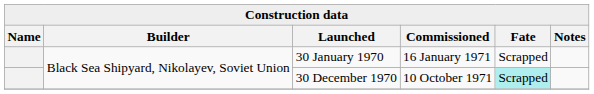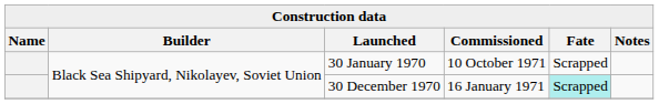 <table class="wikitable plainrowheaders">
 <tr>
 <th colspan="6" style="background:#eee;" align="center">Construction data</th>
 </tr>
 <tr>
 <th scope="col">Name</th>
 <th scope="col">Builder</th>
 <th scope="col">Launched</th>
 <th scope="col">Commissioned</th>
 <th scope="col">Fate</th>
 <th scope="col">Notes</th>
 </tr>
 <tr>
 <th scope="row"></th>
 <td rowspan="2" align="center">Black Sea Shipyard, Nikolayev, Soviet Union</td>
 <td>30 January 1970</td>
-<td>16 January 1971</td>
+<td>10 October 1971</td>
 <td>Scrapped</td>
 <td></td>
 </tr>
 <tr>
 <th scope="row"></th>
 <td>30 December 1970</td>
-<td>10 October 1971</td>
+<td>16 January 1971</td>
 <td style="background: paleturquoise;">Scrapped</td>
 <td></td>
 </tr>
 <tr>
 </tr>
 </table>
